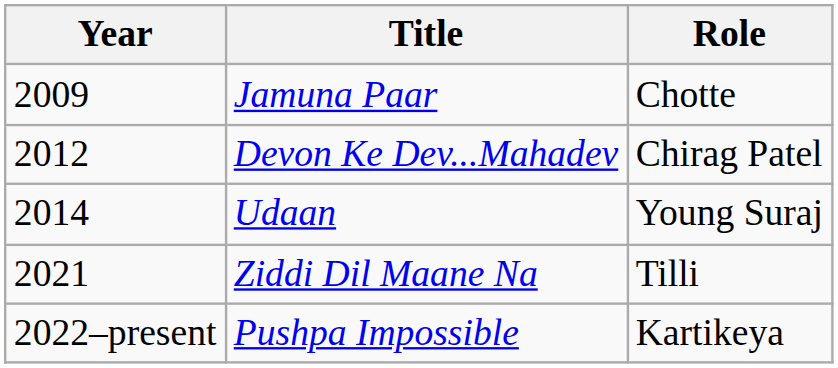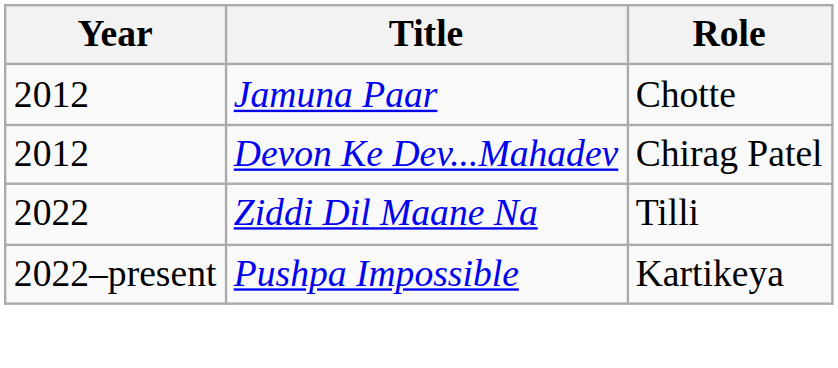 <table class="wikitable sortable" style="font-size:100%">
 <tr style="text-align:center;">
 <th>Year</th>
 <th>Title</th>
 <th>Role</th>
 </tr>
 <tr>
-<td>2009</td>
+<td>2012</td>
 <td><em><a href='#'>Jamuna Paar</a></em></td>
 <td>Chotte</td>
 </tr>
 <tr>
 <td>2012</td>
 <td><em><a href='#'>Devon Ke Dev...Mahadev</a></em></td>
 <td>Chirag Patel</td>
 </tr>
 <tr>
-<td>2014</td>
-<td><em><a href='#'>Udaan</a></em></td>
-<td>Young Suraj</td>
-</tr>
-<tr>
-<td>2021</td>
+<td>2022</td>
 <td><em><a href='#'>Ziddi Dil Maane Na</a></em></td>
 <td>Tilli</td>
 </tr>
 <tr>
 <td>2022–present</td>
 <td><em><a href='#'>Pushpa Impossible</a></em></td>
 <td>Kartikeya</td>
 </tr>
 </table>
